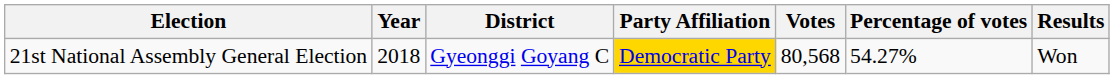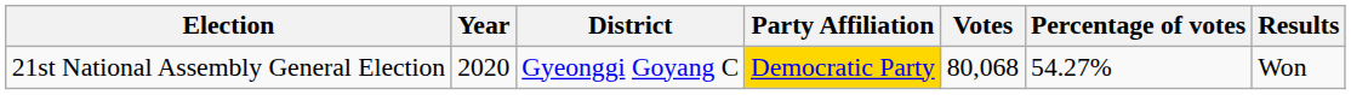 <table class="wikitable">
 <tr>
 <th>Election</th>
 <th>Year</th>
 <th>District</th>
 <th>Party Affiliation</th>
 <th>Votes</th>
 <th>Percentage of votes</th>
 <th>Results</th>
 </tr>
 <tr>
 <td>21st National Assembly General Election</td>
-<td>2018</td>
+<td>2020</td>
 <td><a href='#'>Gyeonggi</a> <a href='#'>Goyang</a> C</td>
 <td style="background: gold;"><a href='#'>Democratic Party</a></td>
-<td>80,568</td>
+<td>80,068</td>
 <td>54.27%</td>
 <td>Won</td>
 </tr>
 </table>
